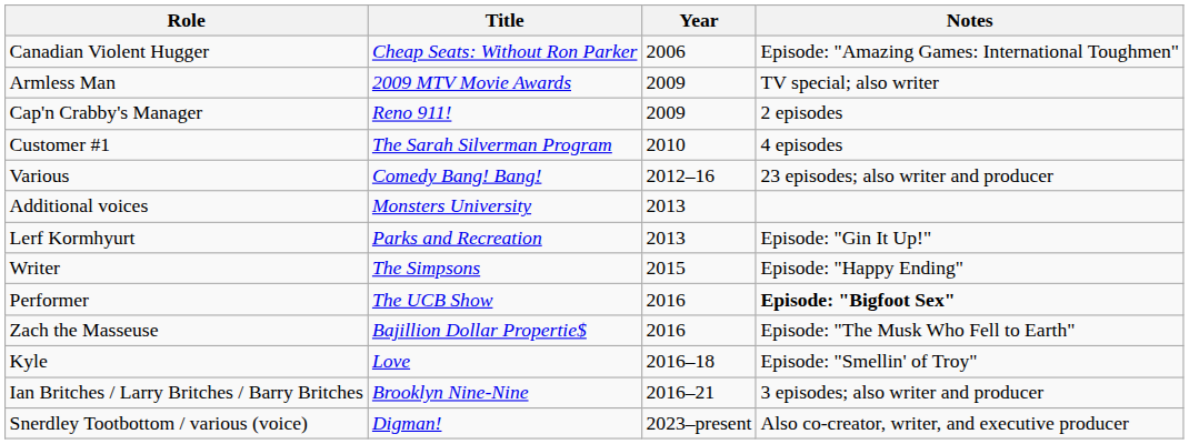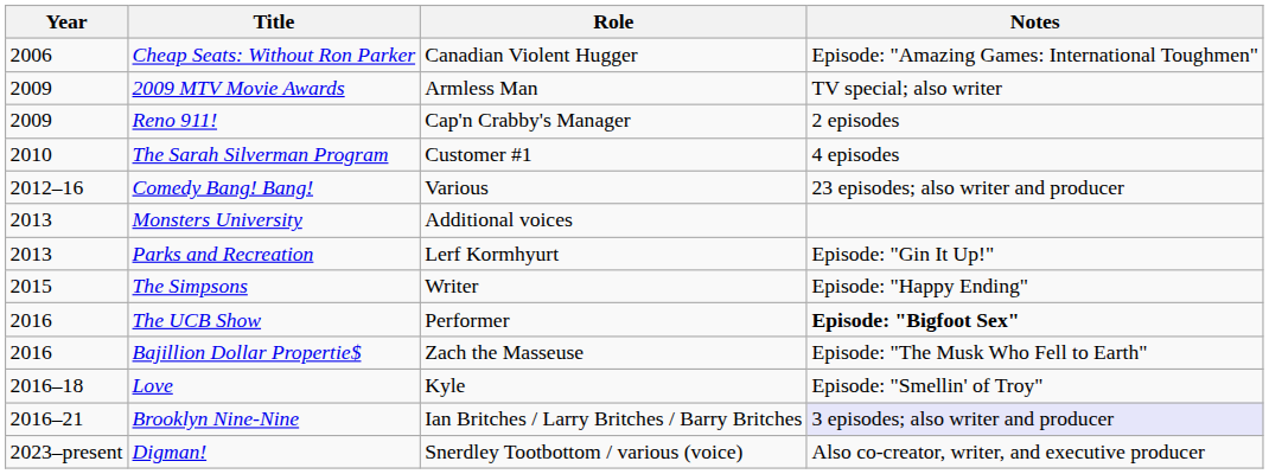 <table class = "wikitable sortable">
 <tr>
+<th>Year</th>
+<th>Title</th>
 <th>Role</th>
-<th>Title</th>
-<th>Year</th>
 <th>Notes</th>
 </tr>
 <tr>
+<td>2006</td>
+<td><em><a href='#'>Cheap Seats: Without Ron Parker</a></em></td>
 <td>Canadian Violent Hugger</td>
-<td><em><a href='#'>Cheap Seats: Without Ron Parker</a></em></td>
-<td>2006</td>
 <td>Episode: "Amazing Games: International Toughmen"</td>
 </tr>
 <tr>
+<td>2009</td>
+<td><em><a href='#'>2009 MTV Movie Awards</a></em></td>
 <td>Armless Man</td>
-<td><em><a href='#'>2009 MTV Movie Awards</a></em></td>
-<td>2009</td>
 <td>TV special; also writer</td>
 </tr>
 <tr>
+<td>2009</td>
+<td><em><a href='#'>Reno 911!</a></em></td>
 <td>Cap'n Crabby's Manager</td>
-<td><em><a href='#'>Reno 911!</a></em></td>
-<td>2009</td>
 <td>2 episodes</td>
 </tr>
 <tr>
+<td>2010</td>
+<td><em><a href='#'>The Sarah Silverman Program</a></em></td>
 <td>Customer #1</td>
-<td><em><a href='#'>The Sarah Silverman Program</a></em></td>
-<td>2010</td>
 <td>4 episodes</td>
 </tr>
 <tr>
+<td>2012–16</td>
+<td><em><a href='#'>Comedy Bang! Bang!</a></em></td>
 <td>Various</td>
-<td><em><a href='#'>Comedy Bang! Bang!</a></em></td>
-<td>2012–16</td>
 <td>23 episodes; also writer and producer</td>
 </tr>
 <tr>
+<td>2013</td>
+<td><em><a href='#'>Monsters University</a></em></td>
 <td>Additional voices</td>
-<td><em><a href='#'>Monsters University</a></em></td>
-<td>2013</td>
 <td></td>
 </tr>
 <tr>
+<td>2013</td>
+<td><em><a href='#'>Parks and Recreation</a></em></td>
 <td>Lerf Kormhyurt</td>
-<td><em><a href='#'>Parks and Recreation</a></em></td>
-<td>2013</td>
 <td>Episode: "Gin It Up!"</td>
 </tr>
 <tr>
+<td>2015</td>
+<td><em><a href='#'>The Simpsons</a></em></td>
 <td>Writer</td>
-<td><em><a href='#'>The Simpsons</a></em></td>
-<td>2015</td>
 <td>Episode: "Happy Ending"</td>
 </tr>
 <tr>
+<td>2016</td>
+<td><em><a href='#'>The UCB Show</a></em></td>
 <td>Performer</td>
-<td><em><a href='#'>The UCB Show</a></em></td>
-<td>2016</td>
 <td><strong>Episode: "Bigfoot Sex"</strong></td>
 </tr>
 <tr>
+<td>2016</td>
+<td><em><a href='#'>Bajillion Dollar Propertie$</a></em></td>
 <td>Zach the Masseuse</td>
-<td><em><a href='#'>Bajillion Dollar Propertie$</a></em></td>
-<td>2016</td>
 <td>Episode: "The Musk Who Fell to Earth"</td>
 </tr>
 <tr>
+<td>2016–18</td>
+<td><em><a href='#'>Love</a></em></td>
 <td>Kyle</td>
-<td><em><a href='#'>Love</a></em></td>
-<td>2016–18</td>
 <td>Episode: "Smellin' of Troy"</td>
 </tr>
 <tr>
+<td>2016–21</td>
+<td><em><a href='#'>Brooklyn Nine-Nine</a></em></td>
 <td>Ian Britches / Larry Britches / Barry Britches</td>
-<td><em><a href='#'>Brooklyn Nine-Nine</a></em></td>
-<td>2016–21</td>
-<td>3 episodes; also writer and producer</td>
+<td style="background: lavender;">3 episodes; also writer and producer</td>
 </tr>
 <tr>
+<td>2023–present</td>
+<td><em><a href='#'>Digman!</a></em></td>
 <td>Snerdley Tootbottom / various (voice)</td>
-<td><em><a href='#'>Digman!</a></em></td>
-<td>2023–present</td>
 <td>Also co-creator, writer, and executive producer</td>
 </tr>
 </table>
